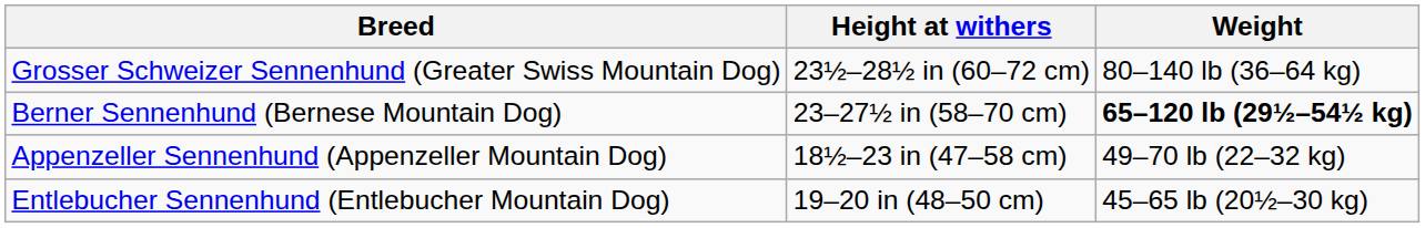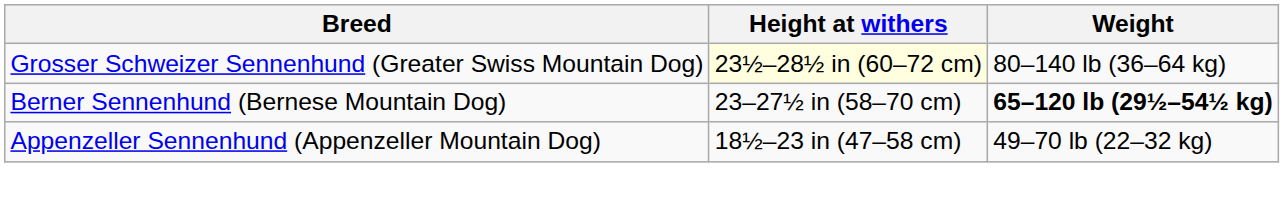 <table class="wikitable">
 <tr>
 <th>Breed</th>
 <th>Height at <a href='#'>withers</a></th>
 <th>Weight</th>
 </tr>
 <tr>
 <td><a href='#'>Grosser Schweizer Sennenhund</a> (Greater Swiss Mountain Dog)</td>
-<td>23½–28½ in (60–72 cm)</td>
+<td style="background: lightyellow;">23½–28½ in (60–72 cm)</td>
 <td>80–140 lb (36–64 kg)</td>
 </tr>
 <tr>
 <td><a href='#'>Berner Sennenhund</a> (Bernese Mountain Dog)</td>
 <td>23–27½ in (58–70 cm)</td>
 <td><strong>65–120 lb (29½–54½ kg)</strong></td>
 </tr>
 <tr>
 <td><a href='#'>Appenzeller Sennenhund</a> (Appenzeller Mountain Dog)</td>
 <td>18½–23 in (47–58 cm)</td>
 <td>49–70 lb (22–32 kg)</td>
 </tr>
-<tr>
-<td><a href='#'>Entlebucher Sennenhund</a> (Entlebucher Mountain Dog)</td>
-<td>19–20 in (48–50 cm)</td>
-<td>45–65 lb (20½–30 kg)</td>
-</tr>
 </table>
